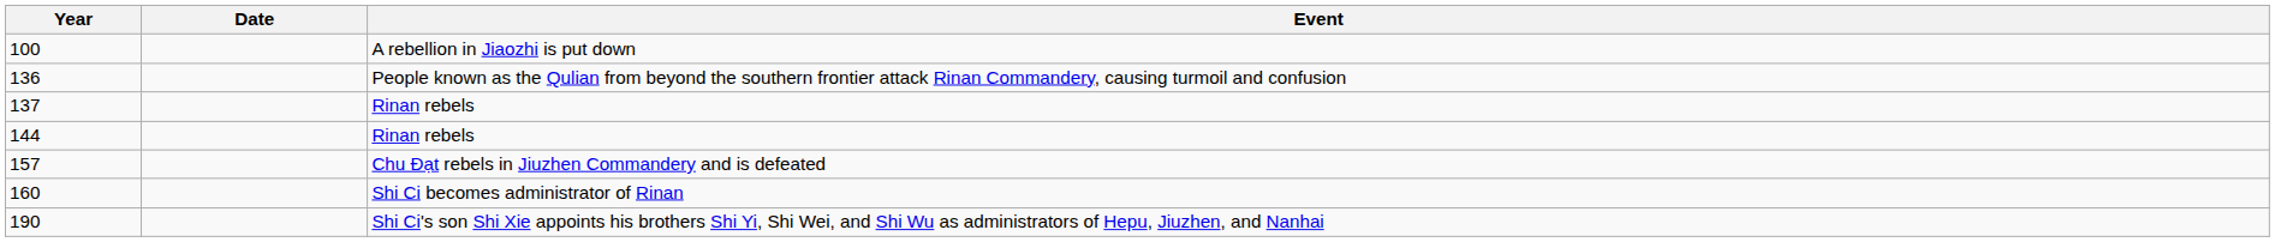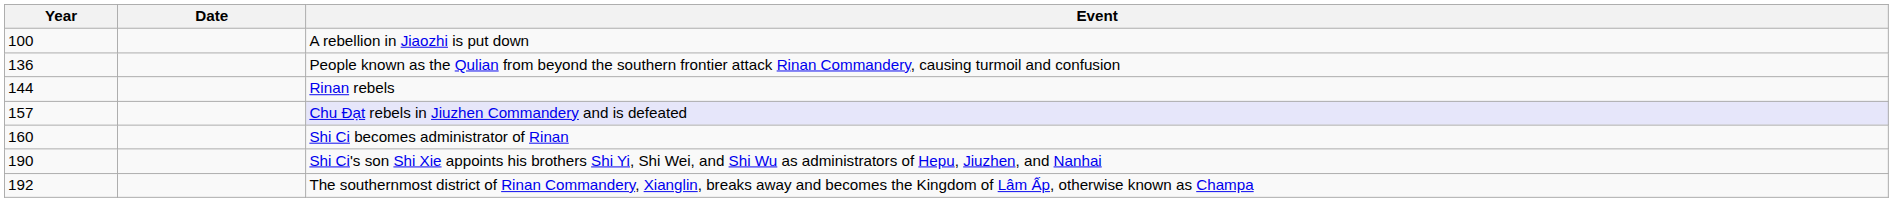 <table class="wikitable" width="100%">
 <tr>
 <th style="width:6%">Year</th>
 <th style="width:10%">Date</th>
 <th>Event</th>
 </tr>
 <tr>
 <td>100</td>
 <td></td>
 <td>A rebellion in <a href='#'>Jiaozhi</a> is put down</td>
 </tr>
 <tr>
 <td>136</td>
 <td></td>
 <td>People known as the <a href='#'>Qulian</a> from beyond the southern frontier attack <a href='#'>Rinan Commandery</a>, causing turmoil and confusion</td>
 </tr>
 <tr>
-<td>137</td>
-<td></td>
-<td><a href='#'>Rinan</a> rebels</td>
-</tr>
-<tr>
 <td>144</td>
 <td></td>
 <td><a href='#'>Rinan</a> rebels</td>
 </tr>
 <tr>
 <td>157</td>
 <td></td>
-<td><a href='#'>Chu Đạt</a> rebels in <a href='#'>Jiuzhen Commandery</a> and is defeated</td>
+<td style="background: lavender;"><a href='#'>Chu Đạt</a> rebels in <a href='#'>Jiuzhen Commandery</a> and is defeated</td>
 </tr>
 <tr>
 <td>160</td>
 <td></td>
 <td><a href='#'>Shi Ci</a> becomes administrator of <a href='#'>Rinan</a></td>
 </tr>
 <tr>
 <td>190</td>
 <td></td>
 <td><a href='#'>Shi Ci</a>'s son <a href='#'>Shi Xie</a> appoints his brothers <a href='#'>Shi Yi</a>, Shi Wei, and <a href='#'>Shi Wu</a> as administrators of <a href='#'>Hepu</a>, <a href='#'>Jiuzhen</a>, and <a href='#'>Nanhai</a></td>
 </tr>
+<tr>
+<td>192</td>
+<td></td>
+<td>The southernmost district of <a href='#'>Rinan Commandery</a>, <a href='#'>Xianglin</a>, breaks away and becomes the Kingdom of <a href='#'>Lâm Ấp</a>, otherwise known as <a href='#'>Champa</a></td>
+</tr>
 </table>
